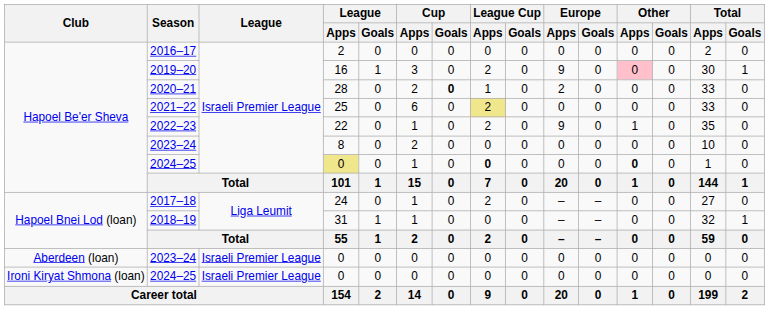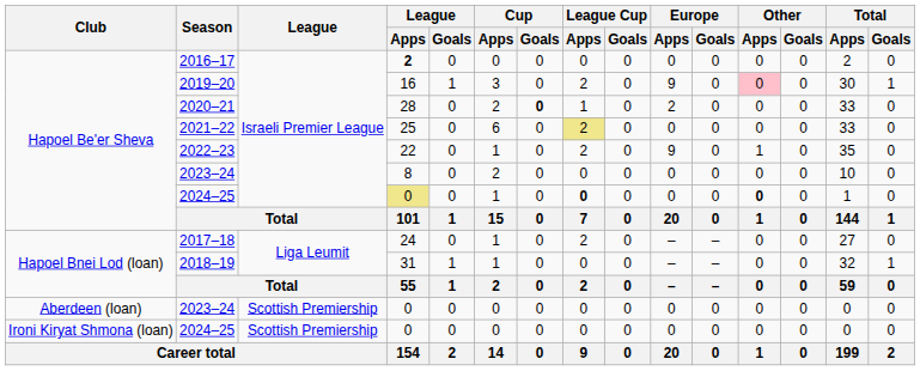 <table class="wikitable" style="text-align: center;">
 <tr>
 <th rowspan="2">Club</th>
 <th rowspan="2">Season</th>
 <th rowspan="2">League</th>
 <th colspan="2">League</th>
 <th colspan="2">Cup</th>
 <th colspan="2">League Cup</th>
 <th colspan="2">Europe</th>
 <th colspan="2">Other</th>
 <th colspan="2">Total</th>
 </tr>
 <tr>
 <th>Apps</th>
 <th>Goals</th>
 <th>Apps</th>
 <th>Goals</th>
 <th>Apps</th>
 <th>Goals</th>
 <th>Apps</th>
 <th>Goals</th>
 <th>Apps</th>
 <th>Goals</th>
 <th>Apps</th>
 <th>Goals</th>
 </tr>
 <tr>
 <td rowspan="8"><a href='#'>Hapoel Be'er Sheva</a></td>
 <td><a href='#'>2016–17</a></td>
 <td rowspan="7"><a href='#'>Israeli Premier League</a></td>
-<td>2</td>
+<td><strong>2</strong></td>
 <td>0</td>
 <td>0</td>
 <td>0</td>
 <td>0</td>
 <td>0</td>
 <td>0</td>
 <td>0</td>
 <td>0</td>
 <td>0</td>
 <td>2</td>
 <td>0</td>
 </tr>
 <tr>
 <td><a href='#'>2019–20</a></td>
 <td>16</td>
 <td>1</td>
 <td>3</td>
 <td>0</td>
 <td>2</td>
 <td>0</td>
 <td>9</td>
 <td>0</td>
 <td style="background: pink;">0</td>
 <td>0</td>
 <td>30</td>
 <td>1</td>
 </tr>
 <tr>
 <td><a href='#'>2020–21</a></td>
 <td>28</td>
 <td>0</td>
 <td>2</td>
 <td><strong>0</strong></td>
 <td>1</td>
 <td>0</td>
 <td>2</td>
 <td>0</td>
 <td>0</td>
 <td>0</td>
 <td>33</td>
 <td>0</td>
 </tr>
 <tr>
 <td><a href='#'>2021–22</a></td>
 <td>25</td>
 <td>0</td>
 <td>6</td>
 <td>0</td>
 <td style="background: khaki;">2</td>
 <td>0</td>
 <td>0</td>
 <td>0</td>
 <td>0</td>
 <td>0</td>
 <td>33</td>
 <td>0</td>
 </tr>
 <tr>
 <td><a href='#'>2022–23</a></td>
 <td>22</td>
 <td>0</td>
 <td>1</td>
 <td>0</td>
 <td>2</td>
 <td>0</td>
 <td>9</td>
 <td>0</td>
 <td>1</td>
 <td>0</td>
 <td>35</td>
 <td>0</td>
 </tr>
 <tr>
 <td><a href='#'>2023–24</a></td>
 <td>8</td>
 <td>0</td>
 <td>2</td>
 <td>0</td>
 <td>0</td>
 <td>0</td>
 <td>0</td>
 <td>0</td>
 <td>0</td>
 <td>0</td>
 <td>10</td>
 <td>0</td>
 </tr>
 <tr>
 <td><a href='#'>2024–25</a></td>
 <td style="background: khaki;">0</td>
 <td>0</td>
 <td>1</td>
 <td>0</td>
 <td><strong>0</strong></td>
 <td>0</td>
 <td>0</td>
 <td>0</td>
 <td><strong>0</strong></td>
 <td>0</td>
 <td>1</td>
 <td>0</td>
 </tr>
 <tr>
 <th colspan="2">Total</th>
 <th>101</th>
 <th>1</th>
 <th>15</th>
 <th>0</th>
 <th>7</th>
 <th>0</th>
 <th>20</th>
 <th>0</th>
 <th>1</th>
 <th>0</th>
 <th>144</th>
 <th>1</th>
 </tr>
 <tr>
 <td rowspan="3"><a href='#'>Hapoel Bnei Lod</a> (loan)</td>
 <td><a href='#'>2017–18</a></td>
 <td rowspan="2"><a href='#'>Liga Leumit</a></td>
 <td>24</td>
 <td>0</td>
 <td>1</td>
 <td>0</td>
 <td>2</td>
 <td>0</td>
 <td>–</td>
 <td>–</td>
 <td>0</td>
 <td>0</td>
 <td>27</td>
 <td>0</td>
 </tr>
 <tr>
 <td><a href='#'>2018–19</a></td>
 <td>31</td>
 <td>1</td>
 <td>1</td>
 <td>0</td>
 <td>0</td>
 <td>0</td>
 <td>–</td>
 <td>–</td>
 <td>0</td>
 <td>0</td>
 <td>32</td>
 <td>1</td>
 </tr>
 <tr>
 <th colspan="2">Total</th>
 <th>55</th>
 <th>1</th>
 <th>2</th>
 <th>0</th>
 <th>2</th>
 <th>0</th>
 <th>–</th>
 <th>–</th>
 <th>0</th>
 <th>0</th>
 <th>59</th>
 <th>0</th>
 </tr>
 <tr>
 <td><a href='#'>Aberdeen</a> (loan)</td>
 <td><a href='#'>2023–24</a></td>
-<td><a href='#'>Israeli Premier League</a></td>
+<td><a href='#'>Scottish Premiership</a></td>
 <td>0</td>
 <td>0</td>
 <td>0</td>
 <td>0</td>
 <td>0</td>
 <td>0</td>
 <td>0</td>
 <td>0</td>
 <td>0</td>
 <td>0</td>
 <td>0</td>
 <td>0</td>
 </tr>
 <tr>
 <td><a href='#'>Ironi Kiryat Shmona</a> (loan)</td>
 <td><a href='#'>2024–25</a></td>
-<td><a href='#'>Israeli Premier League</a></td>
+<td><a href='#'>Scottish Premiership</a></td>
 <td>0</td>
 <td>0</td>
 <td>0</td>
 <td>0</td>
 <td>0</td>
 <td>0</td>
 <td>0</td>
 <td>0</td>
 <td>0</td>
 <td>0</td>
 <td>0</td>
 <td>0</td>
 </tr>
 <tr>
 <th colspan="3">Career total</th>
 <th>154</th>
 <th>2</th>
 <th>14</th>
 <th>0</th>
 <th>9</th>
 <th>0</th>
 <th>20</th>
 <th>0</th>
 <th>1</th>
 <th>0</th>
 <th>199</th>
 <th>2</th>
 </tr>
 </table>
